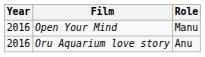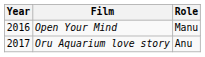 <table class="wikitable sortable" style="font-size:95%;">
 <tr style="background:#ccc; text-align:center;">
 <th>Year</th>
 <th>Film</th>
 <th>Role</th>
 </tr>
 <tr>
 <td>2016</td>
 <td><em>Open Your Mind</em></td>
 <td>Manu</td>
 </tr>
 <tr>
-<td>2016</td>
+<td>2017</td>
 <td><em>Oru Aquarium love story</em></td>
 <td>Anu</td>
 </tr>
 </table>
